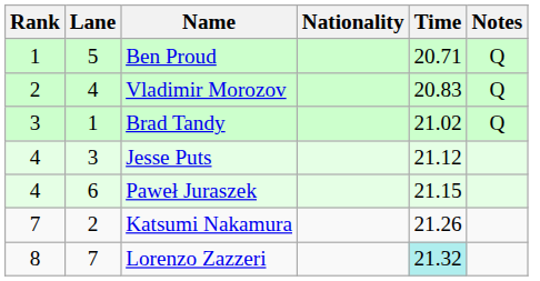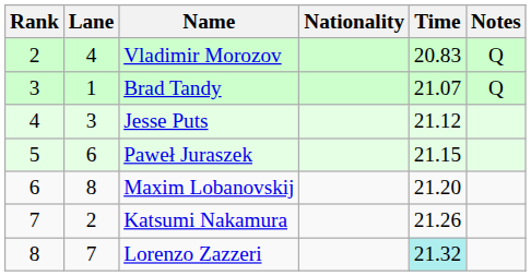 <table class="wikitable sortable" style="text-align:center">
 <tr>
 <th>Rank</th>
 <th>Lane</th>
 <th>Name</th>
 <th>Nationality</th>
 <th>Time</th>
 <th>Notes</th>
-</tr>
-<tr bgcolor=ccffcc>
-<td>1</td>
-<td>5</td>
-<td align=left><a href='#'>Ben Proud</a></td>
-<td align=left></td>
-<td>20.71</td>
-<td>Q</td>
 </tr>
 <tr bgcolor=ccffcc>
 <td>2</td>
 <td>4</td>
 <td align=left><a href='#'>Vladimir Morozov</a></td>
 <td align=left></td>
 <td>20.83</td>
 <td>Q</td>
 </tr>
 <tr bgcolor=ccffcc>
 <td>3</td>
 <td>1</td>
 <td align=left><a href='#'>Brad Tandy</a></td>
 <td align=left></td>
-<td>21.02</td>
+<td>21.07</td>
 <td>Q</td>
 </tr>
 <tr bgcolor=e5ffe5>
 <td>4</td>
 <td>3</td>
 <td align=left><a href='#'>Jesse Puts</a></td>
 <td align=left></td>
 <td>21.12</td>
 <td></td>
 </tr>
 <tr bgcolor=e5ffe5>
-<td>4</td>
+<td>5</td>
 <td>6</td>
 <td align=left><a href='#'>Paweł Juraszek</a></td>
 <td align=left></td>
 <td>21.15</td>
+<td></td>
+</tr>
+<tr>
+<td>6</td>
+<td>8</td>
+<td align=left><a href='#'>Maxim Lobanovskij</a></td>
+<td align=left></td>
+<td>21.20</td>
 <td></td>
 </tr>
 <tr>
 <td>7</td>
 <td>2</td>
 <td align=left><a href='#'>Katsumi Nakamura</a></td>
 <td align=left></td>
 <td>21.26</td>
 <td></td>
 </tr>
 <tr>
 <td>8</td>
 <td>7</td>
 <td align=left><a href='#'>Lorenzo Zazzeri</a></td>
 <td align=left></td>
 <td style="background: paleturquoise;">21.32</td>
 <td></td>
 </tr>
 </table>
